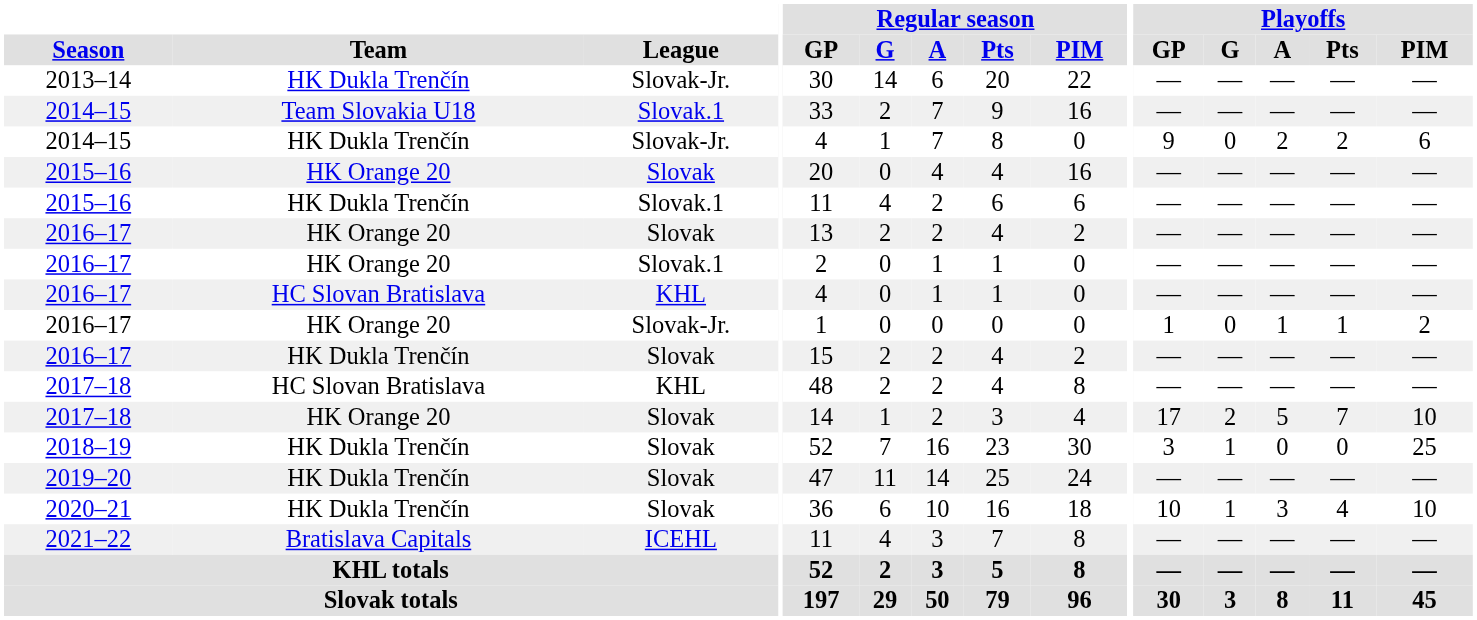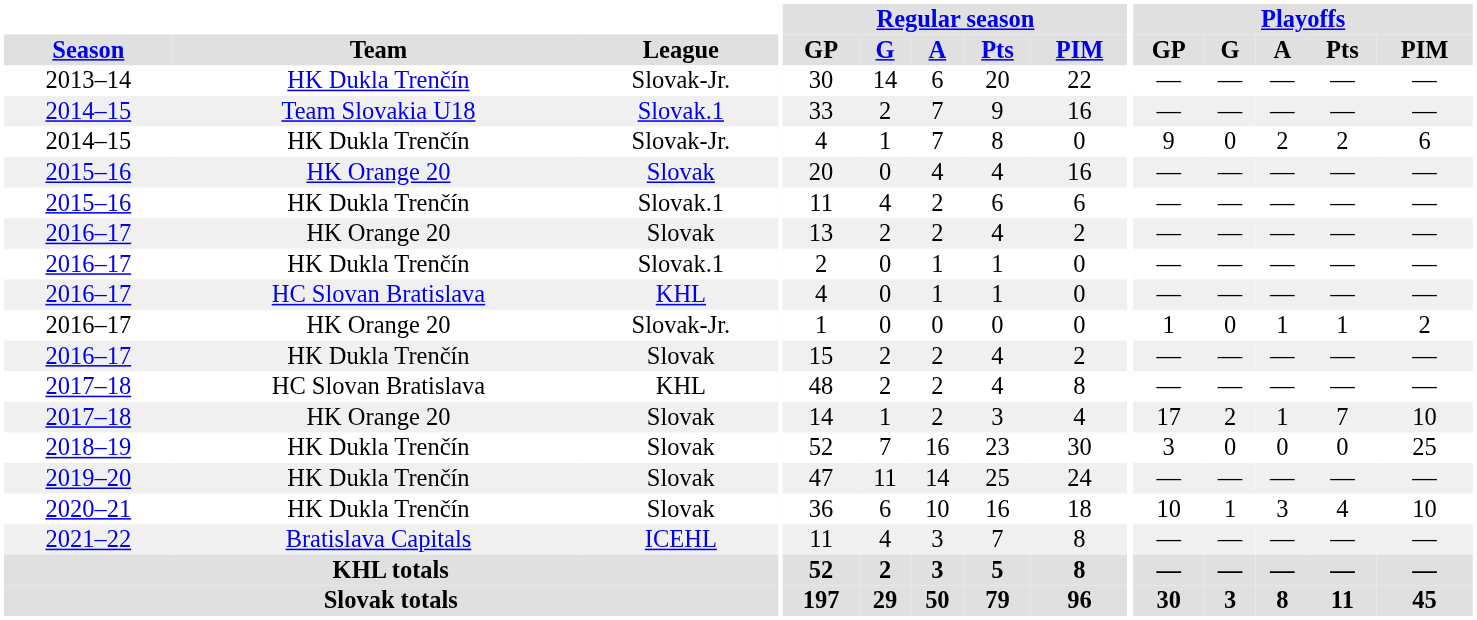 <table border="0" cellpadding="1" cellspacing="0" style="text-align:center; width:60em">
 <tr bgcolor="#e0e0e0">
 <th colspan="3" bgcolor="#ffffff"></th>
 <th rowspan="99" bgcolor="#ffffff"></th>
 <th colspan="5"><a href='#'>Regular season</a></th>
 <th rowspan="99" bgcolor="#ffffff"></th>
 <th colspan="5"><a href='#'>Playoffs</a></th>
 </tr>
 <tr bgcolor="#e0e0e0">
 <th><a href='#'>Season</a></th>
 <th>Team</th>
 <th>League</th>
 <th>GP</th>
 <th><a href='#'>G</a></th>
 <th><a href='#'>A</a></th>
 <th><a href='#'>Pts</a></th>
 <th><a href='#'>PIM</a></th>
 <th>GP</th>
 <th>G</th>
 <th>A</th>
 <th>Pts</th>
 <th>PIM</th>
 </tr>
 <tr>
 <td>2013–14</td>
 <td><a href='#'>HK Dukla Trenčín</a></td>
 <td>Slovak-Jr.</td>
 <td>30</td>
 <td>14</td>
 <td>6</td>
 <td>20</td>
 <td>22</td>
 <td>—</td>
 <td>—</td>
 <td>—</td>
 <td>—</td>
 <td>—</td>
 </tr>
 <tr bgcolor="#f0f0f0">
 <td><a href='#'>2014–15</a></td>
 <td><a href='#'>Team Slovakia U18</a></td>
 <td><a href='#'>Slovak.1</a></td>
 <td>33</td>
 <td>2</td>
 <td>7</td>
 <td>9</td>
 <td>16</td>
 <td>—</td>
 <td>—</td>
 <td>—</td>
 <td>—</td>
 <td>—</td>
 </tr>
 <tr>
 <td>2014–15</td>
 <td>HK Dukla Trenčín</td>
 <td>Slovak-Jr.</td>
 <td>4</td>
 <td>1</td>
 <td>7</td>
 <td>8</td>
 <td>0</td>
 <td>9</td>
 <td>0</td>
 <td>2</td>
 <td>2</td>
 <td>6</td>
 </tr>
 <tr bgcolor="#f0f0f0">
 <td><a href='#'>2015–16</a></td>
 <td><a href='#'>HK Orange 20</a></td>
 <td><a href='#'>Slovak</a></td>
 <td>20</td>
 <td>0</td>
 <td>4</td>
 <td>4</td>
 <td>16</td>
 <td>—</td>
 <td>—</td>
 <td>—</td>
 <td>—</td>
 <td>—</td>
 </tr>
 <tr>
 <td><a href='#'>2015–16</a></td>
 <td>HK Dukla Trenčín</td>
 <td>Slovak.1</td>
 <td>11</td>
 <td>4</td>
 <td>2</td>
 <td>6</td>
 <td>6</td>
 <td>—</td>
 <td>—</td>
 <td>—</td>
 <td>—</td>
 <td>—</td>
 </tr>
 <tr bgcolor="#f0f0f0">
 <td><a href='#'>2016–17</a></td>
 <td>HK Orange 20</td>
 <td>Slovak</td>
 <td>13</td>
 <td>2</td>
 <td>2</td>
 <td>4</td>
 <td>2</td>
 <td>—</td>
 <td>—</td>
 <td>—</td>
 <td>—</td>
 <td>—</td>
 </tr>
 <tr>
 <td><a href='#'>2016–17</a></td>
-<td>HK Orange 20</td>
+<td>HK Dukla Trenčín</td>
 <td>Slovak.1</td>
 <td>2</td>
 <td>0</td>
 <td>1</td>
 <td>1</td>
 <td>0</td>
 <td>—</td>
 <td>—</td>
 <td>—</td>
 <td>—</td>
 <td>—</td>
 </tr>
 <tr bgcolor="#f0f0f0">
 <td><a href='#'>2016–17</a></td>
 <td><a href='#'>HC Slovan Bratislava</a></td>
 <td><a href='#'>KHL</a></td>
 <td>4</td>
 <td>0</td>
 <td>1</td>
 <td>1</td>
 <td>0</td>
 <td>—</td>
 <td>—</td>
 <td>—</td>
 <td>—</td>
 <td>—</td>
 </tr>
 <tr>
 <td>2016–17</td>
 <td>HK Orange 20</td>
 <td>Slovak-Jr.</td>
 <td>1</td>
 <td>0</td>
 <td>0</td>
 <td>0</td>
 <td>0</td>
 <td>1</td>
 <td>0</td>
 <td>1</td>
 <td>1</td>
 <td>2</td>
 </tr>
 <tr bgcolor="#f0f0f0">
 <td><a href='#'>2016–17</a></td>
 <td>HK Dukla Trenčín</td>
 <td>Slovak</td>
 <td>15</td>
 <td>2</td>
 <td>2</td>
 <td>4</td>
 <td>2</td>
 <td>—</td>
 <td>—</td>
 <td>—</td>
 <td>—</td>
 <td>—</td>
 </tr>
 <tr>
 <td><a href='#'>2017–18</a></td>
 <td>HC Slovan Bratislava</td>
 <td>KHL</td>
 <td>48</td>
 <td>2</td>
 <td>2</td>
 <td>4</td>
 <td>8</td>
 <td>—</td>
 <td>—</td>
 <td>—</td>
 <td>—</td>
 <td>—</td>
 </tr>
 <tr bgcolor="#f0f0f0">
 <td><a href='#'>2017–18</a></td>
 <td>HK Orange 20</td>
 <td>Slovak</td>
 <td>14</td>
 <td>1</td>
 <td>2</td>
 <td>3</td>
 <td>4</td>
 <td>17</td>
 <td>2</td>
-<td>5</td>
+<td>1</td>
 <td>7</td>
 <td>10</td>
 </tr>
 <tr>
 <td><a href='#'>2018–19</a></td>
 <td>HK Dukla Trenčín</td>
 <td>Slovak</td>
 <td>52</td>
 <td>7</td>
 <td>16</td>
 <td>23</td>
 <td>30</td>
 <td>3</td>
-<td>1</td>
+<td>0</td>
 <td>0</td>
 <td>0</td>
 <td>25</td>
 </tr>
 <tr bgcolor="#f0f0f0">
 <td><a href='#'>2019–20</a></td>
 <td>HK Dukla Trenčín</td>
 <td>Slovak</td>
 <td>47</td>
 <td>11</td>
 <td>14</td>
 <td>25</td>
 <td>24</td>
 <td>—</td>
 <td>—</td>
 <td>—</td>
 <td>—</td>
 <td>—</td>
 </tr>
 <tr>
 <td><a href='#'>2020–21</a></td>
 <td>HK Dukla Trenčín</td>
 <td>Slovak</td>
 <td>36</td>
 <td>6</td>
 <td>10</td>
 <td>16</td>
 <td>18</td>
 <td>10</td>
 <td>1</td>
 <td>3</td>
 <td>4</td>
 <td>10</td>
 </tr>
 <tr bgcolor="#f0f0f0">
 <td><a href='#'>2021–22</a></td>
 <td><a href='#'>Bratislava Capitals</a></td>
 <td><a href='#'>ICEHL</a></td>
 <td>11</td>
 <td>4</td>
 <td>3</td>
 <td>7</td>
 <td>8</td>
 <td>—</td>
 <td>—</td>
 <td>—</td>
 <td>—</td>
 <td>—</td>
 </tr>
 <tr bgcolor="#e0e0e0">
 <th colspan="3">KHL totals</th>
 <th>52</th>
 <th>2</th>
 <th>3</th>
 <th>5</th>
 <th>8</th>
 <th>—</th>
 <th>—</th>
 <th>—</th>
 <th>—</th>
 <th>—</th>
 </tr>
 <tr bgcolor="#e0e0e0">
 <th colspan="3">Slovak totals</th>
 <th>197</th>
 <th>29</th>
 <th>50</th>
 <th>79</th>
 <th>96</th>
 <th>30</th>
 <th>3</th>
 <th>8</th>
 <th>11</th>
 <th>45</th>
 </tr>
 </table>
